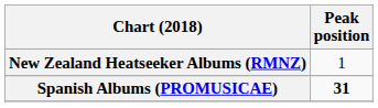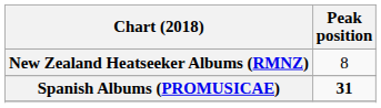 <table class="wikitable sortable plainrowheaders" style="text-align:center">
 <tr>
 <th scope="col">Chart (2018)</th>
 <th scope="col">Peak<br> position</th>
 </tr>
 <tr>
 </tr>
 <tr>
 </tr>
 <tr>
 </tr>
 <tr>
 </tr>
 <tr>
 </tr>
 <tr>
 </tr>
 <tr>
 </tr>
 <tr>
 </tr>
 <tr>
 </tr>
 <tr>
 <th scope="row">New Zealand Heatseeker Albums (<a href='#'>RMNZ</a>)</th>
-<td>1</td>
+<td>8</td>
 </tr>
 <tr>
 </tr>
 <tr>
 </tr>
 <tr>
 </tr>
 <tr>
 <th scope="row">Spanish Albums (<a href='#'>PROMUSICAE</a>)</th>
 <td><strong>31</strong></td>
 </tr>
 <tr>
 </tr>
 <tr>
 </tr>
 </table>
